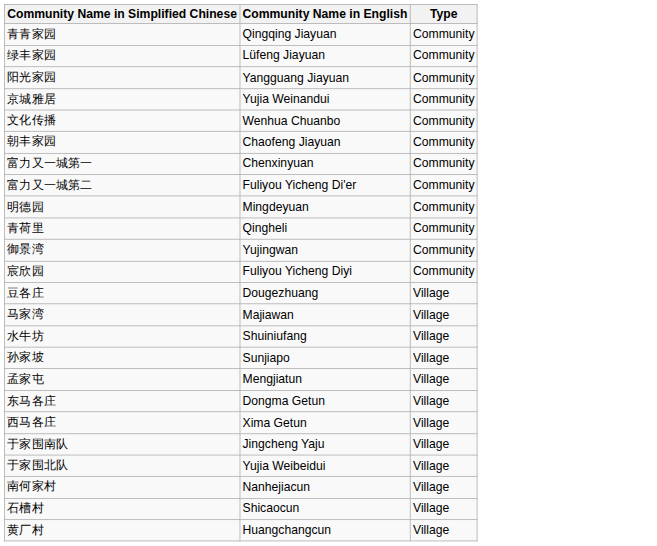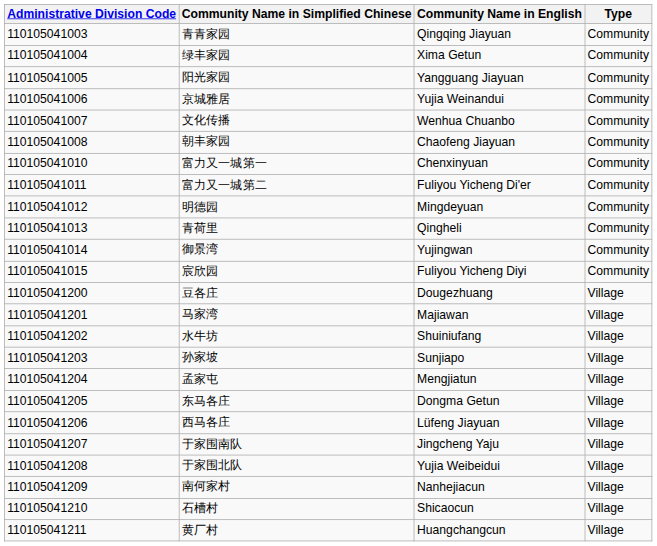 <table class="wikitable sortable">
 <tr>
+<th><a href='#'>Administrative Division Code</a></th>
 <th>Community Name in Simplified Chinese</th>
 <th>Community Name in English</th>
 <th>Type</th>
 </tr>
 <tr>
+<td>110105041003</td>
 <td>青青家园</td>
 <td>Qingqing Jiayuan</td>
 <td>Community</td>
 </tr>
 <tr>
+<td>110105041004</td>
 <td>绿丰家园</td>
-<td>Lüfeng Jiayuan</td>
+<td>Xima Getun</td>
 <td>Community</td>
 </tr>
 <tr>
+<td>110105041005</td>
 <td>阳光家园</td>
 <td>Yangguang Jiayuan</td>
 <td>Community</td>
 </tr>
 <tr>
+<td>110105041006</td>
 <td>京城雅居</td>
 <td>Yujia Weinandui</td>
 <td>Community</td>
 </tr>
 <tr>
+<td>110105041007</td>
 <td>文化传播</td>
 <td>Wenhua Chuanbo</td>
 <td>Community</td>
 </tr>
 <tr>
+<td>110105041008</td>
 <td>朝丰家园</td>
 <td>Chaofeng Jiayuan</td>
 <td>Community</td>
 </tr>
 <tr>
+<td>110105041010</td>
 <td>富力又一城第一</td>
 <td>Chenxinyuan</td>
 <td>Community</td>
 </tr>
 <tr>
+<td>110105041011</td>
 <td>富力又一城第二</td>
 <td>Fuliyou Yicheng Di'er</td>
 <td>Community</td>
 </tr>
 <tr>
+<td>110105041012</td>
 <td>明德园</td>
 <td>Mingdeyuan</td>
 <td>Community</td>
 </tr>
 <tr>
+<td>110105041013</td>
 <td>青荷里</td>
 <td>Qingheli</td>
 <td>Community</td>
 </tr>
 <tr>
+<td>110105041014</td>
 <td>御景湾</td>
 <td>Yujingwan</td>
 <td>Community</td>
 </tr>
 <tr>
+<td>110105041015</td>
 <td>宸欣园</td>
 <td>Fuliyou Yicheng Diyi</td>
 <td>Community</td>
 </tr>
 <tr>
+<td>110105041200</td>
 <td>豆各庄</td>
 <td>Dougezhuang</td>
 <td>Village</td>
 </tr>
 <tr>
+<td>110105041201</td>
 <td>马家湾</td>
 <td>Majiawan</td>
 <td>Village</td>
 </tr>
 <tr>
+<td>110105041202</td>
 <td>水牛坊</td>
 <td>Shuiniufang</td>
 <td>Village</td>
 </tr>
 <tr>
+<td>110105041203</td>
 <td>孙家坡</td>
 <td>Sunjiapo</td>
 <td>Village</td>
 </tr>
 <tr>
+<td>110105041204</td>
 <td>孟家屯</td>
 <td>Mengjiatun</td>
 <td>Village</td>
 </tr>
 <tr>
+<td>110105041205</td>
 <td>东马各庄</td>
 <td>Dongma Getun</td>
 <td>Village</td>
 </tr>
 <tr>
+<td>110105041206</td>
 <td>西马各庄</td>
-<td>Xima Getun</td>
+<td>Lüfeng Jiayuan</td>
 <td>Village</td>
 </tr>
 <tr>
+<td>110105041207</td>
 <td>于家围南队</td>
 <td>Jingcheng Yaju</td>
 <td>Village</td>
 </tr>
 <tr>
+<td>110105041208</td>
 <td>于家围北队</td>
 <td>Yujia Weibeidui</td>
 <td>Village</td>
 </tr>
 <tr>
+<td>110105041209</td>
 <td>南何家村</td>
 <td>Nanhejiacun</td>
 <td>Village</td>
 </tr>
 <tr>
+<td>110105041210</td>
 <td>石槽村</td>
 <td>Shicaocun</td>
 <td>Village</td>
 </tr>
 <tr>
+<td>110105041211</td>
 <td>黄厂村</td>
 <td>Huangchangcun</td>
 <td>Village</td>
 </tr>
 </table>
